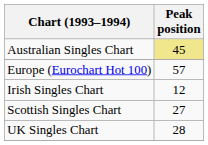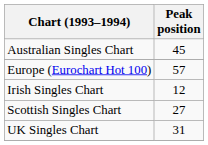 <table class="wikitable sortable">
 <tr>
 <th align="left">Chart (1993–1994)</th>
 <th style="text-align:center;">Peak<br>position</th>
 </tr>
 <tr>
 <td align="left">Australian Singles Chart</td>
-<td align="center" style="background: khaki;">45</td>
+<td align="center">45</td>
 </tr>
 <tr>
 </tr>
 <tr>
 <td>Europe (<a href='#'>Eurochart Hot 100</a>)</td>
 <td align="center">57</td>
 </tr>
 <tr>
 <td align="left">Irish Singles Chart</td>
 <td align="center">12</td>
 </tr>
 <tr>
 <td align="left">Scottish Singles Chart</td>
 <td align="center">27</td>
 </tr>
 <tr>
 <td align="left">UK Singles Chart</td>
-<td align="center">28</td>
+<td align="center">31</td>
 </tr>
 <tr>
 </tr>
 </table>
